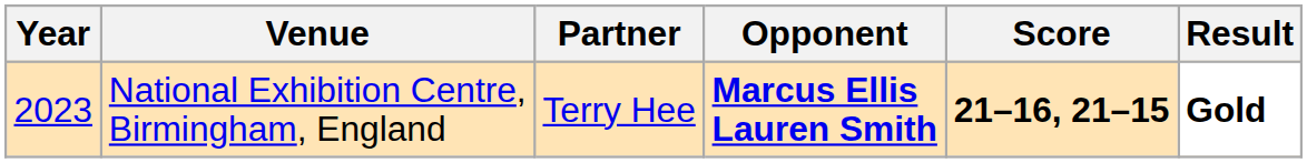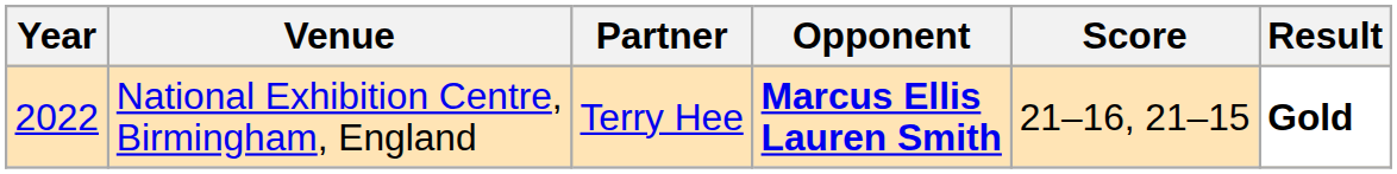 <table class="sortable wikitable" style="font-size: 90%;">
 <tr>
 <th>Year</th>
 <th>Venue</th>
 <th>Partner</th>
 <th>Opponent</th>
 <th>Score</th>
 <th>Result</th>
 </tr>
 <tr style="background:#FFE4B5">
-<td align="center"><a href='#'>2023</a></td>
+<td align="center"><a href='#'>2022</a></td>
 <td align="left"><a href='#'>National Exhibition Centre</a>,<br><a href='#'>Birmingham</a>, England</td>
 <td align="left"> <a href='#'>Terry Hee</a></td>
 <td align="left"><strong> <a href='#'>Marcus Ellis</a><br> <a href='#'>Lauren Smith</a></strong></td>
-<td align="left"><strong>21–16, 21–15</strong></td>
+<td align="left">21–16, 21–15</td>
 <td style="text-align:left; background:white"> <strong>Gold</strong></td>
 </tr>
 </table>
